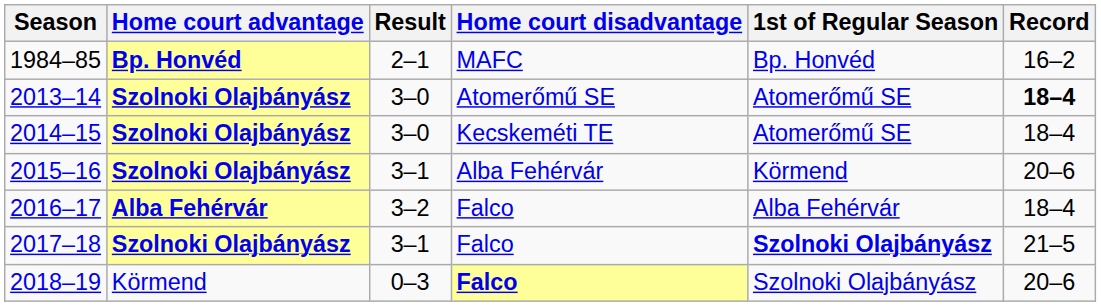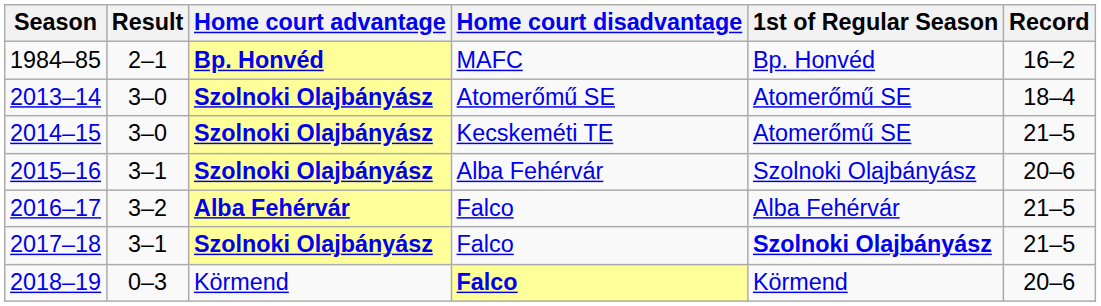 <table class="wikitable">
 <tr>
 <th>Season</th>
+<th>Result</th>
 <th><a href='#'>Home court advantage</a></th>
-<th>Result</th>
 <th><a href='#'>Home court disadvantage</a></th>
 <th>1st of Regular Season</th>
 <th>Record</th>
 </tr>
 <tr>
 <td align=center>1984–85</td>
+<td align=center>2–1</td>
 <td style="background:#ff9;"><strong><a href='#'>Bp. Honvéd</a></strong></td>
-<td align=center>2–1</td>
 <td><a href='#'>MAFC</a></td>
 <td><a href='#'>Bp. Honvéd</a></td>
 <td align=center>16–2</td>
 </tr>
 <tr>
 <td align=center><a href='#'>2013–14</a></td>
+<td align=center>3–0</td>
 <td style="background:#ff9;"><strong><a href='#'>Szolnoki Olajbányász</a></strong></td>
-<td align=center>3–0</td>
 <td><a href='#'>Atomerőmű SE</a></td>
-<td><a href='#'>Atomerőmű SE</a></td>
-<td align=center><strong>18–4</strong></td>
-</tr>
-<tr>
-<td align=center><a href='#'>2014–15</a></td>
-<td style="background:#ff9;"><strong><a href='#'>Szolnoki Olajbányász</a></strong></td>
-<td align=center>3–0</td>
-<td><a href='#'>Kecskeméti TE</a></td>
 <td><a href='#'>Atomerőmű SE</a></td>
 <td align=center>18–4</td>
 </tr>
 <tr>
+<td align=center><a href='#'>2014–15</a></td>
+<td align=center>3–0</td>
+<td style="background:#ff9;"><strong><a href='#'>Szolnoki Olajbányász</a></strong></td>
+<td><a href='#'>Kecskeméti TE</a></td>
+<td><a href='#'>Atomerőmű SE</a></td>
+<td align=center>21–5</td>
+</tr>
+<tr>
 <td align=center><a href='#'>2015–16</a></td>
+<td align=center>3–1</td>
 <td style="background:#ff9;"><strong><a href='#'>Szolnoki Olajbányász</a></strong></td>
-<td align=center>3–1</td>
 <td><a href='#'>Alba Fehérvár</a></td>
-<td><a href='#'>Körmend</a></td>
+<td><a href='#'>Szolnoki Olajbányász</a></td>
 <td align=center>20–6</td>
 </tr>
 <tr>
 <td align=center><a href='#'>2016–17</a></td>
+<td align=center>3–2</td>
 <td style="background:#ff9;"><strong><a href='#'>Alba Fehérvár</a></strong></td>
-<td align=center>3–2</td>
 <td><a href='#'>Falco</a></td>
 <td><a href='#'>Alba Fehérvár</a></td>
-<td align=center>18–4</td>
+<td align=center>21–5</td>
 </tr>
 <tr>
 <td align=center><a href='#'>2017–18</a></td>
+<td align=center>3–1</td>
 <td style="background:#ff9;"><strong><a href='#'>Szolnoki Olajbányász</a></strong></td>
-<td align=center>3–1</td>
 <td><a href='#'>Falco</a></td>
 <td><strong><a href='#'>Szolnoki Olajbányász</a></strong></td>
 <td align=center>21–5</td>
 </tr>
 <tr>
 <td align=center><a href='#'>2018–19</a></td>
+<td align=center>0–3</td>
 <td><a href='#'>Körmend</a></td>
-<td align=center>0–3</td>
 <td style="background:#ff9;"><strong><a href='#'>Falco</a></strong></td>
-<td><a href='#'>Szolnoki Olajbányász</a></td>
+<td><a href='#'>Körmend</a></td>
 <td align=center>20–6</td>
 </tr>
 </table>
